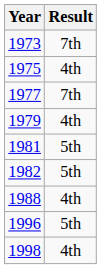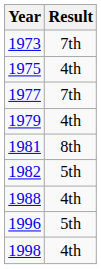 <table class="wikitable" style="text-align:center">
 <tr>
 <th>Year</th>
 <th>Result</th>
 </tr>
 <tr>
 <td><a href='#'>1973</a></td>
 <td>7th</td>
 </tr>
 <tr>
 <td><a href='#'>1975</a></td>
 <td>4th</td>
 </tr>
 <tr>
 <td><a href='#'>1977</a></td>
 <td>7th</td>
 </tr>
 <tr>
 <td><a href='#'>1979</a></td>
 <td>4th</td>
 </tr>
 <tr>
 <td><a href='#'>1981</a></td>
-<td>5th</td>
+<td>8th</td>
 </tr>
 <tr>
 <td><a href='#'>1982</a></td>
 <td>5th</td>
 </tr>
 <tr>
 <td><a href='#'>1988</a></td>
 <td>4th</td>
 </tr>
 <tr>
 <td><a href='#'>1996</a></td>
 <td>5th</td>
 </tr>
 <tr>
 <td><a href='#'>1998</a></td>
 <td>4th</td>
 </tr>
 </table>
